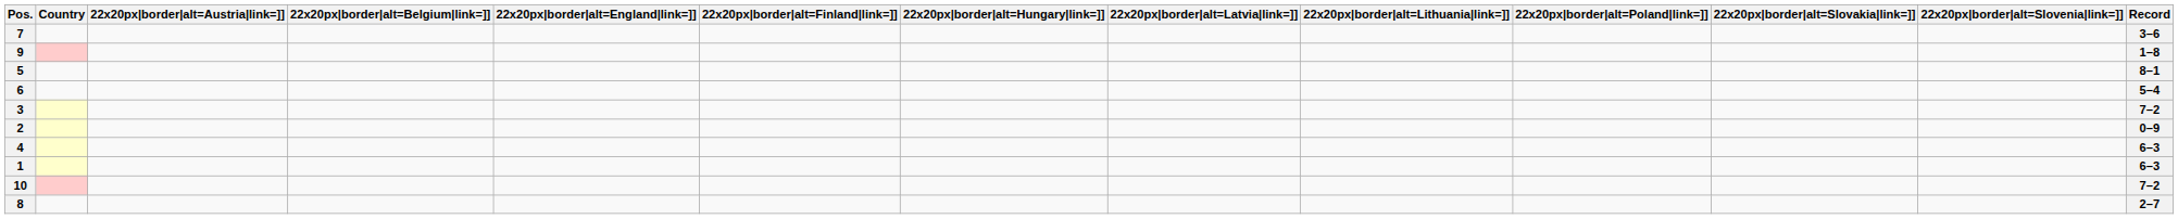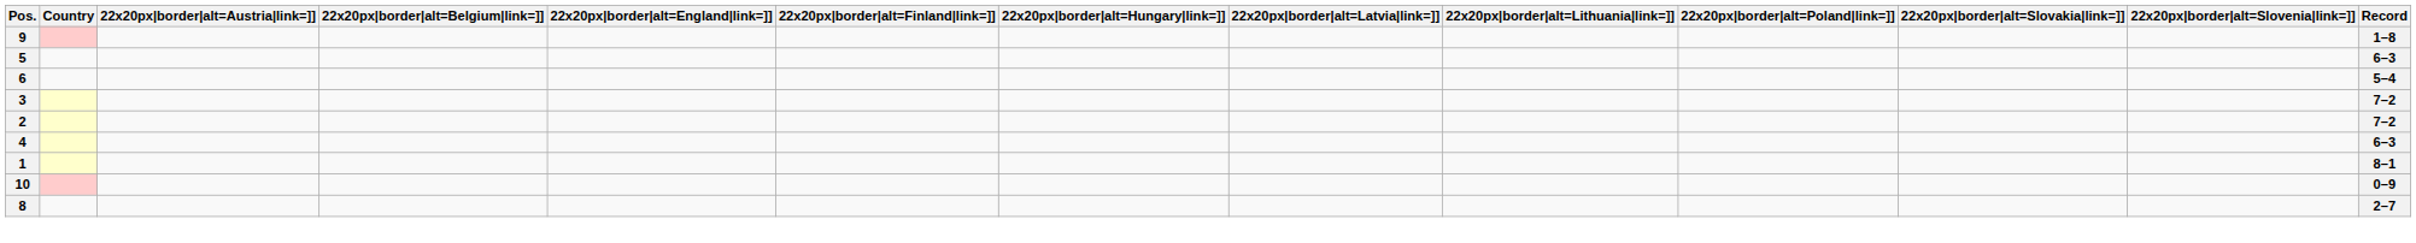 <table class="wikitable sortable nowrap" style="text-align:center; font-size:0.9em;">
 <tr>
 <th>Pos.</th>
 <th>Country</th>
 <th [[Image:>22x20px|border|alt=Austria|link=]]</th>
 <th [[Image:>22x20px|border|alt=Belgium|link=]]</th>
 <th [[Image:>22x20px|border|alt=England|link=]]</th>
 <th [[Image:>22x20px|border|alt=Finland|link=]]</th>
 <th [[Image:>22x20px|border|alt=Hungary|link=]]</th>
 <th [[Image:>22x20px|border|alt=Latvia|link=]]</th>
 <th [[Image:>22x20px|border|alt=Lithuania|link=]]</th>
 <th [[Image:>22x20px|border|alt=Poland|link=]]</th>
 <th [[Image:>22x20px|border|alt=Slovakia|link=]]</th>
 <th [[Image:>22x20px|border|alt=Slovenia|link=]]</th>
 <th>Record</th>
-</tr>
-<tr>
-<th>7</th>
-<td style="text-align:left;"></td>
-<td></td>
-<td></td>
-<td></td>
-<td></td>
-<td></td>
-<td></td>
-<td></td>
-<td></td>
-<td></td>
-<td></td>
-<th>3–6</th>
 </tr>
 <tr>
 <th>9</th>
 <td style="text-align:left; background:#ffcccc;"></td>
 <td></td>
 <td></td>
 <td></td>
 <td></td>
 <td></td>
 <td></td>
 <td></td>
 <td></td>
 <td></td>
 <td></td>
 <th>1–8</th>
 </tr>
 <tr>
 <th>5</th>
 <td style="text-align:left;"></td>
 <td></td>
 <td></td>
 <td></td>
 <td></td>
 <td></td>
 <td></td>
 <td></td>
 <td></td>
 <td></td>
 <td></td>
-<th>8–1</th>
+<th>6–3</th>
 </tr>
 <tr>
 <th>6</th>
 <td style="text-align:left;"></td>
 <td></td>
 <td></td>
 <td></td>
 <td></td>
 <td></td>
 <td></td>
 <td></td>
 <td></td>
 <td></td>
 <td></td>
 <th>5–4</th>
 </tr>
 <tr>
 <th>3</th>
 <td style="text-align:left; background:#ffffcc;"></td>
 <td></td>
 <td></td>
 <td></td>
 <td></td>
 <td></td>
 <td></td>
 <td></td>
 <td></td>
 <td></td>
 <td></td>
 <th>7–2</th>
 </tr>
 <tr>
 <th>2</th>
 <td style="text-align:left; background:#ffffcc;"></td>
 <td></td>
 <td></td>
 <td></td>
 <td></td>
 <td></td>
 <td></td>
 <td></td>
 <td></td>
 <td></td>
 <td></td>
-<th>0–9</th>
+<th>7–2</th>
 </tr>
 <tr>
 <th>4</th>
 <td style="text-align:left; background:#ffffcc;"></td>
 <td></td>
 <td></td>
 <td></td>
 <td></td>
 <td></td>
 <td></td>
 <td></td>
 <td></td>
 <td></td>
 <td></td>
 <th>6–3</th>
 </tr>
 <tr>
 <th>1</th>
 <td style="text-align:left; background:#ffffcc;"></td>
 <td></td>
 <td></td>
 <td></td>
 <td></td>
 <td></td>
 <td></td>
 <td></td>
 <td></td>
 <td></td>
 <td></td>
-<th>6–3</th>
+<th>8–1</th>
 </tr>
 <tr>
 <th>10</th>
 <td style="text-align:left; background:#ffcccc;"></td>
 <td></td>
 <td></td>
 <td></td>
 <td></td>
 <td></td>
 <td></td>
 <td></td>
 <td></td>
 <td></td>
 <td></td>
-<th>7–2</th>
+<th>0–9</th>
 </tr>
 <tr>
 <th>8</th>
 <td style="text-align:left;"></td>
 <td></td>
 <td></td>
 <td></td>
 <td></td>
 <td></td>
 <td></td>
 <td></td>
 <td></td>
 <td></td>
 <td></td>
 <th>2–7</th>
 </tr>
 </table>
